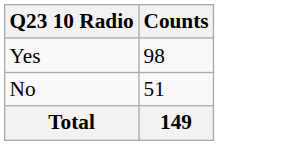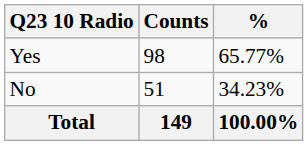 <table class="wikitable sortable">
 <tr>
 <th>Q23 10 Radio</th>
 <th>Counts</th>
+<th>%</th>
 </tr>
 <tr>
 <td>Yes</td>
 <td>98</td>
+<td>65.77%</td>
 </tr>
 <tr>
 <td>No</td>
 <td>51</td>
+<td>34.23%</td>
 </tr>
 <tr>
 <th>Total</th>
 <th>149</th>
+<th>100.00%</th>
 </tr>
 </table>
